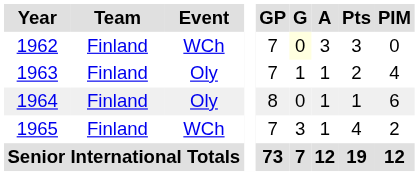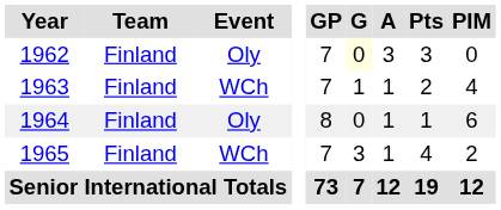 <table BORDER="0" CELLPADDING="3" CELLSPACING="0">
 <tr ALIGN="center" bgcolor="#e0e0e0">
 <th>Year</th>
 <th>Team</th>
 <th>Event</th>
 <th ALIGN="center" rowspan="99" bgcolor="#ffffff"> </th>
 <th>GP</th>
 <th>G</th>
 <th>A</th>
 <th>Pts</th>
 <th>PIM</th>
 </tr>
 <tr ALIGN="center">
 <td><a href='#'>1962</a></td>
 <td><a href='#'>Finland</a></td>
-<td><a href='#'>WCh</a></td>
+<td><a href='#'>Oly</a></td>
 <td>7</td>
 <td style="background: lightyellow;">0</td>
 <td>3</td>
 <td>3</td>
 <td>0</td>
 </tr>
 <tr ALIGN="center">
 <td><a href='#'>1963</a></td>
 <td><a href='#'>Finland</a></td>
-<td><a href='#'>Oly</a></td>
+<td><a href='#'>WCh</a></td>
 <td>7</td>
 <td>1</td>
 <td>1</td>
 <td>2</td>
 <td>4</td>
 </tr>
 <tr ALIGN="center" bgcolor="#f0f0f0">
 <td><a href='#'>1964</a></td>
 <td><a href='#'>Finland</a></td>
 <td><a href='#'>Oly</a></td>
 <td>8</td>
 <td>0</td>
 <td>1</td>
 <td>1</td>
 <td>6</td>
 </tr>
 <tr ALIGN="center">
 <td><a href='#'>1965</a></td>
 <td><a href='#'>Finland</a></td>
 <td><a href='#'>WCh</a></td>
 <td>7</td>
 <td>3</td>
 <td>1</td>
 <td>4</td>
 <td>2</td>
 </tr>
 <tr ALIGN="center" bgcolor="#e0e0e0">
 <th colspan=3>Senior International Totals</th>
 <th>73</th>
 <th>7</th>
 <th>12</th>
 <th>19</th>
 <th>12</th>
 </tr>
 </table>
